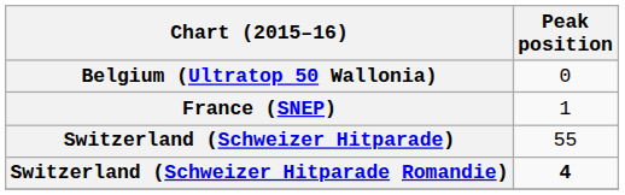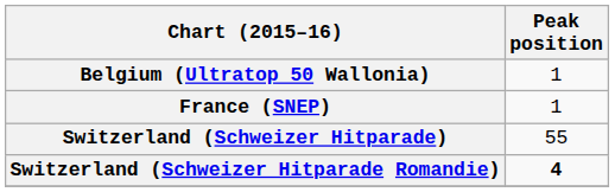 <table class="wikitable plainrowheaders sortable" style="text-align:center;">
 <tr>
 <th scope="col">Chart (2015–16)</th>
 <th scope="col">Peak<br>position</th>
 </tr>
 <tr>
 <th scope="row">Belgium (<a href='#'>Ultratop 50</a> Wallonia)</th>
-<td>0</td>
+<td>1</td>
 </tr>
 <tr>
 <th scope="row">France (<a href='#'>SNEP</a>)</th>
 <td>1</td>
 </tr>
 <tr>
 <th scope="row">Switzerland (<a href='#'>Schweizer Hitparade</a>)</th>
 <td>55</td>
 </tr>
 <tr>
 <th scope="row">Switzerland (<a href='#'>Schweizer Hitparade</a> <a href='#'>Romandie</a>)</th>
 <td><strong>4</strong></td>
 </tr>
 <tr>
 </tr>
 <tr>
 </tr>
 </table>
